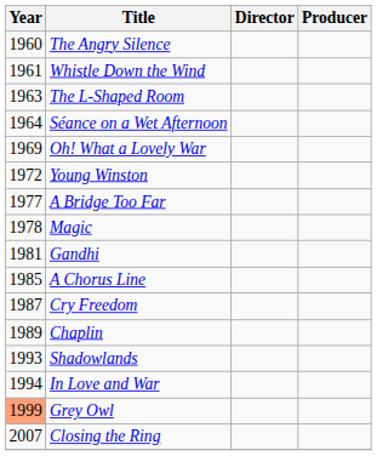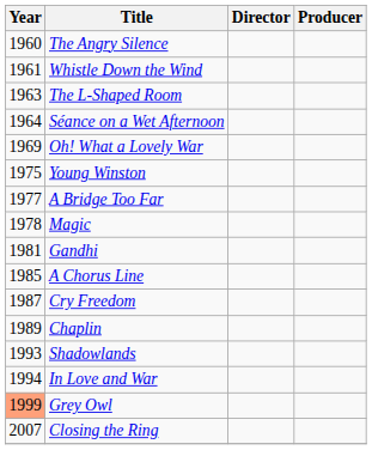 <table class="wikitable sortable">
 <tr>
 <th>Year</th>
 <th>Title</th>
 <th>Director</th>
 <th>Producer</th>
 </tr>
 <tr>
 <td>1960</td>
 <td><em><a href='#'>The Angry Silence</a></em></td>
 <td></td>
 <td></td>
 </tr>
 <tr>
 <td>1961</td>
 <td><em><a href='#'>Whistle Down the Wind</a></em></td>
 <td></td>
 <td></td>
 </tr>
 <tr>
 <td>1963</td>
 <td><em><a href='#'>The L-Shaped Room</a></em></td>
 <td></td>
 <td></td>
 </tr>
 <tr>
 <td>1964</td>
 <td><em><a href='#'>Séance on a Wet Afternoon</a></em></td>
 <td></td>
 <td></td>
 </tr>
 <tr>
 <td>1969</td>
 <td><em><a href='#'>Oh! What a Lovely War</a></em></td>
 <td></td>
 <td></td>
 </tr>
 <tr>
-<td>1972</td>
+<td>1975</td>
 <td><em><a href='#'>Young Winston</a></em></td>
 <td></td>
 <td></td>
 </tr>
 <tr>
 <td>1977</td>
 <td><em><a href='#'>A Bridge Too Far</a></em></td>
 <td></td>
 <td></td>
 </tr>
 <tr>
 <td>1978</td>
 <td><em><a href='#'>Magic</a></em></td>
 <td></td>
 <td></td>
 </tr>
 <tr>
 <td>1981</td>
 <td><em><a href='#'>Gandhi</a></em></td>
 <td></td>
 <td></td>
 </tr>
 <tr>
 <td>1985</td>
 <td><em><a href='#'>A Chorus Line</a></em></td>
 <td></td>
 <td></td>
 </tr>
 <tr>
 <td>1987</td>
 <td><em><a href='#'>Cry Freedom</a></em></td>
 <td></td>
 <td></td>
 </tr>
 <tr>
 <td>1989</td>
 <td><em><a href='#'>Chaplin</a></em></td>
 <td></td>
 <td></td>
 </tr>
 <tr>
 <td>1993</td>
 <td><em><a href='#'>Shadowlands</a></em></td>
 <td></td>
 <td></td>
 </tr>
 <tr>
 <td>1994</td>
 <td><em><a href='#'>In Love and War</a></em></td>
 <td></td>
 <td></td>
 </tr>
 <tr>
 <td style="background: lightsalmon;">1999</td>
 <td><em><a href='#'>Grey Owl</a></em></td>
 <td></td>
 <td></td>
 </tr>
 <tr>
 <td>2007</td>
 <td><em><a href='#'>Closing the Ring</a></em></td>
 <td></td>
 <td></td>
 </tr>
 <tr>
 </tr>
 </table>
